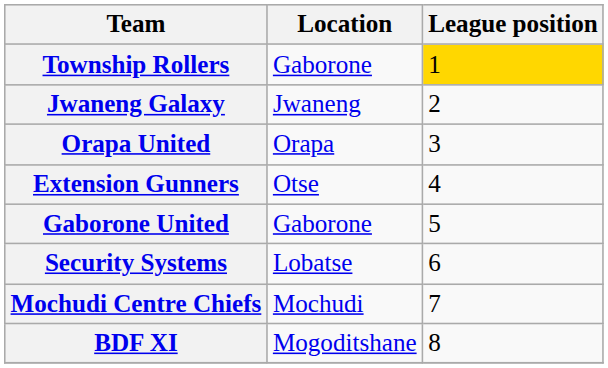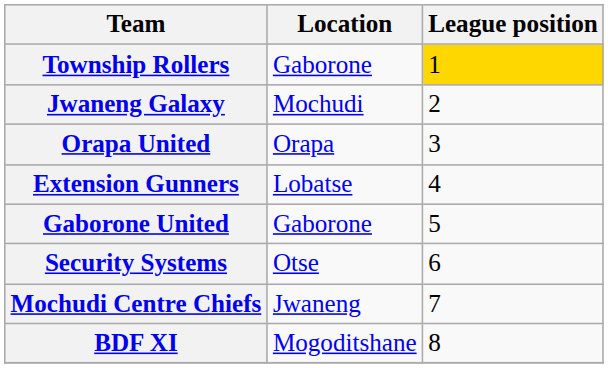 <table class="wikitable sortable plainrowheaders">
 <tr>
 <th scope="col">Team</th>
 <th scope="col">Location</th>
 <th scope="col">League position</th>
 </tr>
 <tr>
 <th scope="row"><a href='#'>Township Rollers</a></th>
 <td><a href='#'>Gaborone</a></td>
 <td style="background: gold;">1</td>
 </tr>
 <tr>
 <th scope="row"><a href='#'>Jwaneng Galaxy</a></th>
-<td><a href='#'>Jwaneng</a></td>
+<td><a href='#'>Mochudi</a></td>
 <td>2</td>
 </tr>
 <tr>
 <th scope="row"><a href='#'>Orapa United</a></th>
 <td><a href='#'>Orapa</a></td>
 <td>3</td>
 </tr>
 <tr>
 <th scope="row"><a href='#'>Extension Gunners</a></th>
-<td><a href='#'>Otse</a></td>
+<td><a href='#'>Lobatse</a></td>
 <td>4</td>
 </tr>
 <tr>
 <th scope="row"><a href='#'>Gaborone United</a></th>
 <td><a href='#'>Gaborone</a></td>
 <td>5</td>
 </tr>
 <tr>
 <th scope="row"><a href='#'>Security Systems</a></th>
-<td><a href='#'>Lobatse</a></td>
+<td><a href='#'>Otse</a></td>
 <td>6</td>
 </tr>
 <tr>
 <th scope="row"><a href='#'>Mochudi Centre Chiefs</a></th>
-<td><a href='#'>Mochudi</a></td>
+<td><a href='#'>Jwaneng</a></td>
 <td>7</td>
 </tr>
 <tr>
 <th scope="row"><a href='#'>BDF XI</a></th>
 <td><a href='#'>Mogoditshane</a></td>
 <td>8</td>
 </tr>
 <tr>
 </tr>
 </table>
